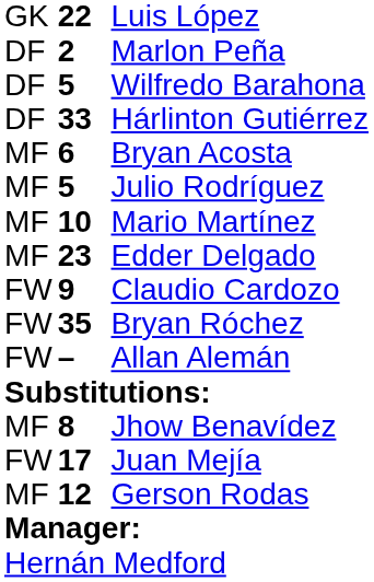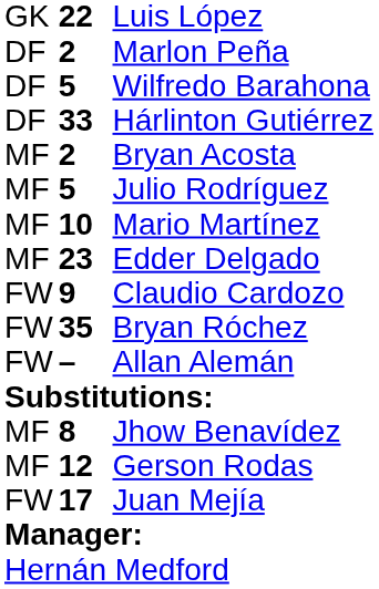 <table style = "font-size: 90%" cellspacing = "0" cellpadding = "0">
 <tr>
 <td colspan = 4></td>
 </tr>
 <tr>
 <th style="width:25px;"></th>
 <th style="width:25px;"></th>
 </tr>
 <tr>
 <td>GK</td>
 <td><strong>22</strong></td>
 <td> <a href='#'>Luis López</a></td>
 </tr>
 <tr>
 <td>DF</td>
 <td><strong>2</strong></td>
 <td> <a href='#'>Marlon Peña</a></td>
 </tr>
 <tr>
 <td>DF</td>
 <td><strong>5</strong></td>
 <td> <a href='#'>Wilfredo Barahona</a></td>
 </tr>
 <tr>
 <td>DF</td>
 <td><strong>33</strong></td>
 <td> <a href='#'>Hárlinton Gutiérrez</a></td>
 </tr>
 <tr>
 <td>MF</td>
-<td><strong>6</strong></td>
+<td><strong>2</strong></td>
 <td> <a href='#'>Bryan Acosta</a></td>
 </tr>
 <tr>
 <td>MF</td>
 <td><strong>5</strong></td>
 <td> <a href='#'>Julio Rodríguez</a></td>
 </tr>
 <tr>
 <td>MF</td>
 <td><strong>10</strong></td>
 <td> <a href='#'>Mario Martínez</a></td>
 <td></td>
 <td></td>
 </tr>
 <tr>
 <td>MF</td>
 <td><strong>23</strong></td>
 <td> <a href='#'>Edder Delgado</a></td>
 </tr>
 <tr>
 <td>FW</td>
 <td><strong>9</strong></td>
 <td> <a href='#'>Claudio Cardozo</a></td>
 <td></td>
 <td></td>
 </tr>
 <tr>
 <td>FW</td>
 <td><strong>35</strong></td>
 <td> <a href='#'>Bryan Róchez</a></td>
 </tr>
 <tr>
 <td>FW</td>
 <td><strong>–</strong></td>
 <td> <a href='#'>Allan Alemán</a></td>
 <td></td>
 <td></td>
 </tr>
 <tr>
 <td colspan = 3><strong>Substitutions:</strong></td>
 </tr>
 <tr>
 <td>MF</td>
 <td><strong>8</strong></td>
 <td> <a href='#'>Jhow Benavídez</a></td>
 <td></td>
 <td></td>
 </tr>
 <tr>
-<td>FW</td>
-<td><strong>17</strong></td>
-<td> <a href='#'>Juan Mejía</a></td>
+<td>MF</td>
+<td><strong>12</strong></td>
+<td> <a href='#'>Gerson Rodas</a></td>
 <td></td>
 <td></td>
 </tr>
 <tr>
-<td>MF</td>
-<td><strong>12</strong></td>
-<td> <a href='#'>Gerson Rodas</a></td>
+<td>FW</td>
+<td><strong>17</strong></td>
+<td> <a href='#'>Juan Mejía</a></td>
 <td></td>
 <td></td>
 </tr>
 <tr>
 <td colspan = 3><strong>Manager:</strong></td>
 </tr>
 <tr>
 <td colspan = 3> <a href='#'>Hernán Medford</a></td>
 </tr>
 </table>
